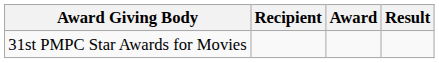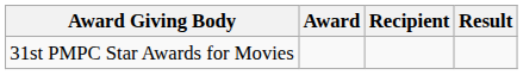 <table class="wikitable" style="font-size:100%;">
 <tr>
 <th scope="col">Award Giving Body</th>
+<th scope="col">Award</th>
 <th scope="col">Recipient</th>
-<th scope="col">Award</th>
 <th scope="col">Result</th>
 </tr>
 <tr>
 <td>31st PMPC Star Awards for Movies</td>
 <td></td>
 <td></td>
 <td></td>
 </tr>
 </table>
